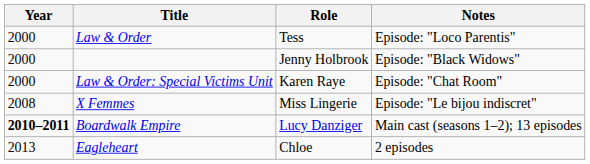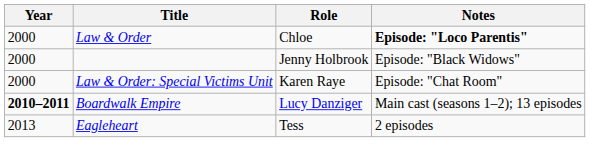 <table class="wikitable sortable">
 <tr>
 <th>Year</th>
 <th>Title</th>
 <th>Role</th>
 <th class="unsortable">Notes</th>
 </tr>
 <tr>
 <td>2000</td>
 <td><em><a href='#'>Law & Order</a></em></td>
-<td>Tess</td>
-<td>Episode: "Loco Parentis"</td>
+<td>Chloe</td>
+<td><strong>Episode: "Loco Parentis"</strong></td>
 </tr>
 <tr>
 <td>2000</td>
 <td><em></em></td>
 <td>Jenny Holbrook</td>
 <td>Episode: "Black Widows"</td>
 </tr>
 <tr>
 <td>2000</td>
 <td><em><a href='#'>Law & Order: Special Victims Unit</a></em></td>
 <td>Karen Raye</td>
 <td>Episode: "Chat Room"</td>
 </tr>
 <tr>
-<td>2008</td>
-<td><em><a href='#'>X Femmes</a></em></td>
-<td>Miss Lingerie</td>
-<td>Episode: "Le bijou indiscret"</td>
-</tr>
-<tr>
 <td><strong>2010–2011</strong></td>
 <td><em><a href='#'>Boardwalk Empire</a></em></td>
 <td><a href='#'>Lucy Danziger</a></td>
 <td>Main cast (seasons 1–2); 13 episodes</td>
 </tr>
 <tr>
 <td>2013</td>
 <td><em><a href='#'>Eagleheart</a></em></td>
-<td>Chloe</td>
+<td>Tess</td>
 <td>2 episodes</td>
 </tr>
 </table>
